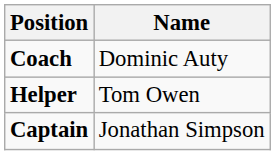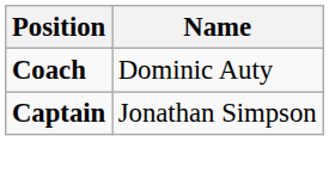 <table class="wikitable" style="text-align: left">
 <tr>
 <th>Position</th>
 <th>Name</th>
 </tr>
 <tr>
 <td><strong>Coach</strong></td>
 <td>Dominic Auty</td>
 </tr>
 <tr>
-<td><strong>Helper</strong></td>
-<td>Tom Owen</td>
-</tr>
-<tr>
 <td><strong>Captain</strong></td>
 <td>Jonathan Simpson</td>
 </tr>
 </table>
